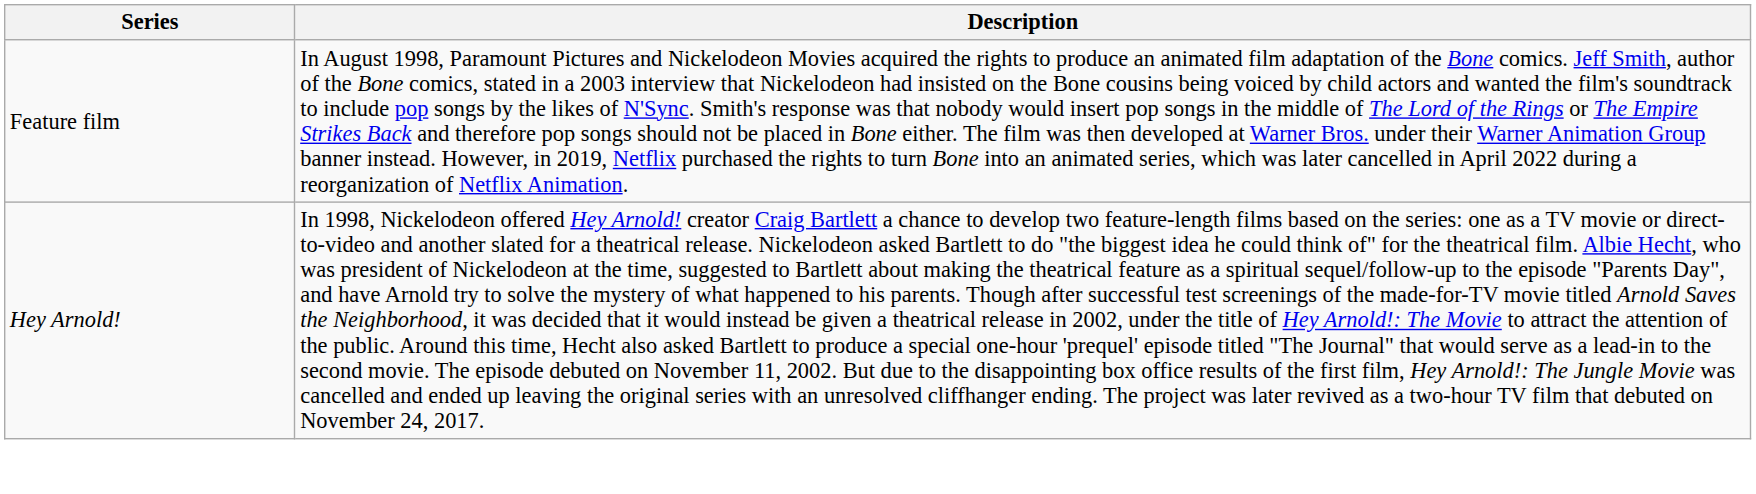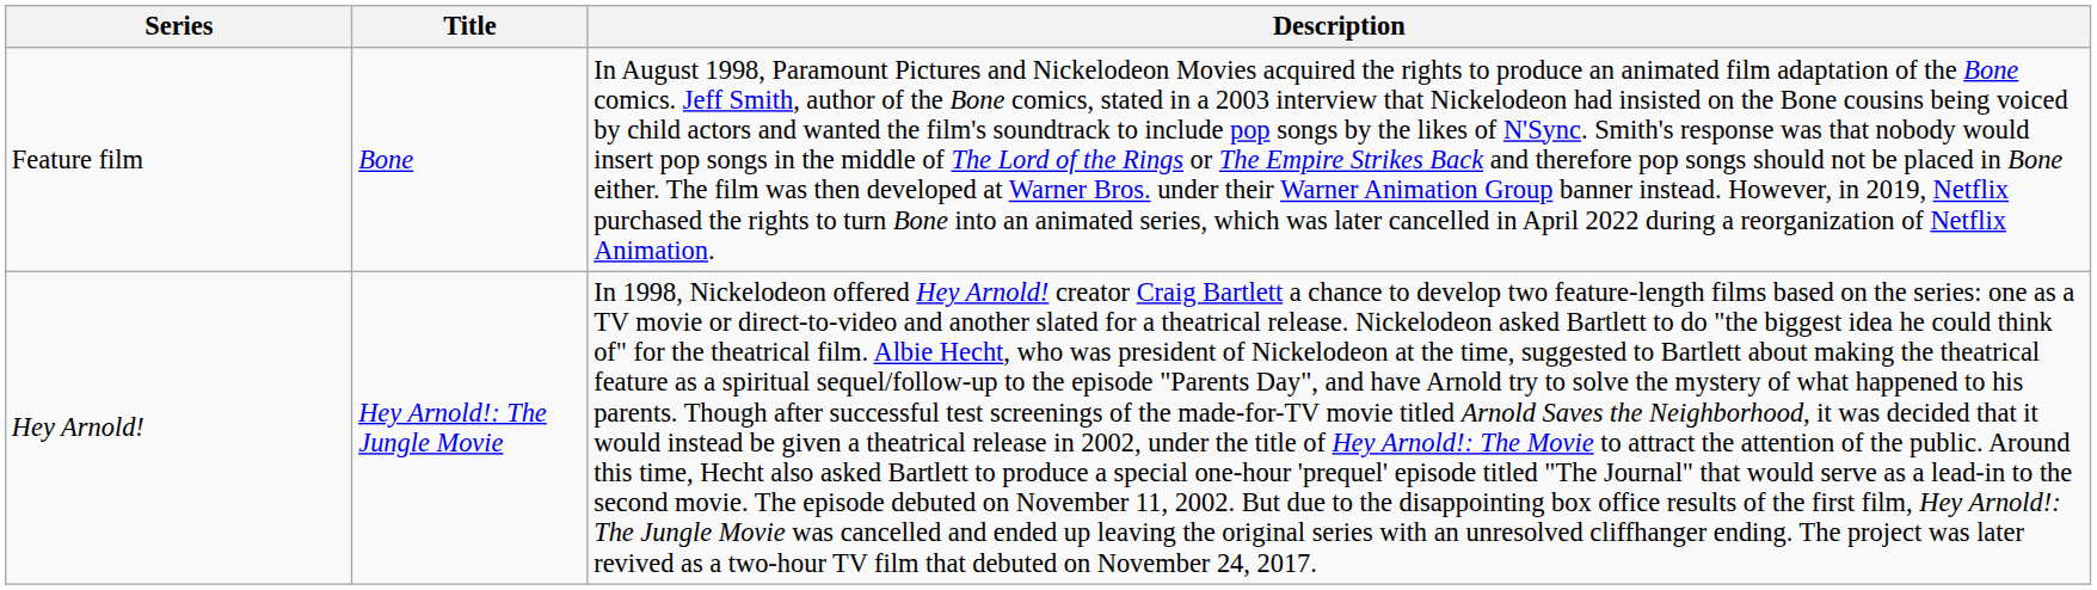 <table class="wikitable">
 <tr>
 <th style="width:150pt;">Series</th>
+<th style="width:100pt;">Title</th>
 <th>Description</th>
 </tr>
 <tr>
 <td>Feature film</td>
+<td><em><a href='#'>Bone</a></em></td>
 <td>In August 1998, Paramount Pictures and Nickelodeon Movies acquired the rights to produce an animated film adaptation of the <em><a href='#'>Bone</a></em> comics. <a href='#'>Jeff Smith</a>, author of the <em>Bone</em> comics, stated in a 2003 interview that Nickelodeon had insisted on the Bone cousins being voiced by child actors and wanted the film's soundtrack to include <a href='#'>pop</a> songs by the likes of <a href='#'>N'Sync</a>. Smith's response was that nobody would insert pop songs in the middle of <em><a href='#'>The Lord of the Rings</a></em> or <em><a href='#'>The Empire Strikes Back</a></em> and therefore pop songs should not be placed in <em>Bone</em> either. The film was then developed at <a href='#'>Warner Bros.</a> under their <a href='#'>Warner Animation Group</a> banner instead. However, in 2019, <a href='#'>Netflix</a> purchased the rights to turn <em>Bone</em> into an animated series, which was later cancelled in April 2022 during a reorganization of <a href='#'>Netflix Animation</a>.</td>
 </tr>
 <tr>
 <td><em>Hey Arnold!</em></td>
+<td><em><a href='#'>Hey Arnold!: The Jungle Movie</a></em></td>
 <td>In 1998, Nickelodeon offered <em><a href='#'>Hey Arnold!</a></em> creator <a href='#'>Craig Bartlett</a> a chance to develop two feature-length films based on the series: one as a TV movie or direct-to-video and another slated for a theatrical release. Nickelodeon asked Bartlett to do "the biggest idea he could think of" for the theatrical film. <a href='#'>Albie Hecht</a>, who was president of Nickelodeon at the time, suggested to Bartlett about making the theatrical feature as a spiritual sequel/follow-up to the episode "Parents Day", and have Arnold try to solve the mystery of what happened to his parents. Though after successful test screenings of the made-for-TV movie titled <em>Arnold Saves the Neighborhood</em>, it was decided that it would instead be given a theatrical release in 2002, under the title of <em><a href='#'>Hey Arnold!: The Movie</a></em> to attract the attention of the public. Around this time, Hecht also asked Bartlett to produce a special one-hour 'prequel' episode titled "The Journal" that would serve as a lead-in to the second movie. The episode debuted on November 11, 2002. But due to the disappointing box office results of the first film, <em>Hey Arnold!: The Jungle Movie</em> was cancelled and ended up leaving the original series with an unresolved cliffhanger ending. The project was later revived as a two-hour TV film that debuted on November 24, 2017.</td>
 </tr>
 </table>
